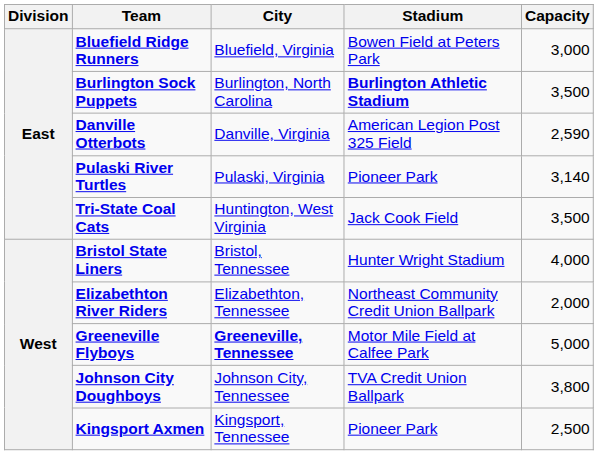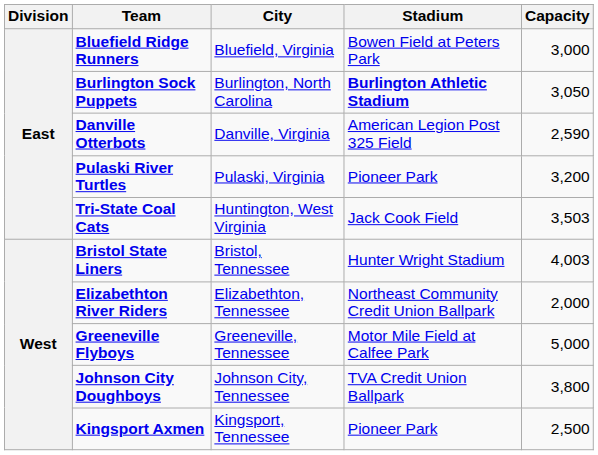 <table class="wikitable sortable">
 <tr>
 <th>Division</th>
 <th>Team</th>
 <th>City</th>
 <th>Stadium</th>
 <th>Capacity</th>
 </tr>
 <tr>
 <th rowspan="5">East</th>
 <td><strong><a href='#'>Bluefield Ridge Runners</a></strong></td>
 <td><a href='#'>Bluefield, Virginia</a></td>
 <td><a href='#'>Bowen Field at Peters Park</a></td>
 <td align="right">3,000</td>
 </tr>
 <tr>
 <td><strong><a href='#'>Burlington Sock Puppets</a></strong></td>
 <td><a href='#'>Burlington, North Carolina</a></td>
 <td><strong><a href='#'>Burlington Athletic Stadium</a></strong></td>
-<td align="right">3,500</td>
+<td align="right">3,050</td>
 </tr>
 <tr>
 <td><strong><a href='#'>Danville Otterbots</a></strong></td>
 <td><a href='#'>Danville, Virginia</a></td>
 <td><a href='#'>American Legion Post 325 Field</a></td>
 <td align="right">2,590</td>
 </tr>
 <tr>
 <td><strong><a href='#'>Pulaski River Turtles</a></strong></td>
 <td><a href='#'>Pulaski, Virginia</a></td>
 <td><a href='#'>Pioneer Park</a></td>
-<td align="right">3,140</td>
+<td align="right">3,200</td>
 </tr>
 <tr>
 <td><strong><a href='#'>Tri-State Coal Cats</a></strong></td>
 <td><a href='#'>Huntington, West Virginia</a></td>
 <td><a href='#'>Jack Cook Field</a></td>
-<td align="right">3,500</td>
+<td align="right">3,503</td>
 </tr>
 <tr>
 <th rowspan="5">West</th>
 <td><strong><a href='#'>Bristol State Liners</a></strong></td>
 <td><a href='#'>Bristol, Tennessee</a></td>
 <td><a href='#'>Hunter Wright Stadium</a></td>
-<td align="right">4,000</td>
+<td align="right">4,003</td>
 </tr>
 <tr>
 <td><strong><a href='#'>Elizabethton River Riders</a></strong></td>
 <td><a href='#'>Elizabethton, Tennessee</a></td>
 <td><a href='#'>Northeast Community Credit Union Ballpark</a></td>
 <td align="right">2,000</td>
 </tr>
 <tr>
 <td><strong><a href='#'>Greeneville Flyboys</a></strong></td>
-<td><strong><a href='#'>Greeneville, Tennessee</a></strong></td>
+<td><a href='#'>Greeneville, Tennessee</a></td>
 <td><a href='#'>Motor Mile Field at Calfee Park</a></td>
 <td align="right">5,000</td>
 </tr>
 <tr>
 <td><strong><a href='#'>Johnson City Doughboys</a></strong></td>
 <td><a href='#'>Johnson City, Tennessee</a></td>
 <td><a href='#'>TVA Credit Union Ballpark</a></td>
 <td align="right">3,800</td>
 </tr>
 <tr>
 <td><strong><a href='#'>Kingsport Axmen</a></strong></td>
 <td><a href='#'>Kingsport, Tennessee</a></td>
 <td><a href='#'>Pioneer Park</a></td>
 <td align="right">2,500</td>
 </tr>
 </table>
